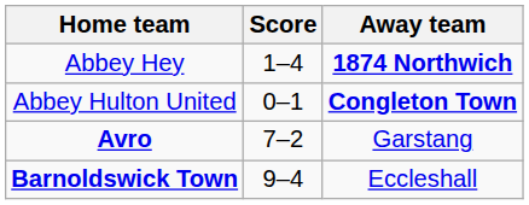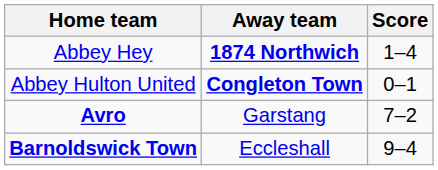 <table class="wikitable" style="text-align: center">
 <tr>
 <th>Home team</th>
+<th>Away team</th>
 <th>Score</th>
-<th>Away team</th>
 </tr>
 <tr>
 <td><a href='#'>Abbey Hey</a></td>
+<td><strong><a href='#'>1874 Northwich</a></strong></td>
 <td>1–4</td>
-<td><strong><a href='#'>1874 Northwich</a></strong></td>
 </tr>
 <tr>
 <td><a href='#'>Abbey Hulton United</a></td>
+<td><strong><a href='#'>Congleton Town</a></strong></td>
 <td>0–1</td>
-<td><strong><a href='#'>Congleton Town</a></strong></td>
 </tr>
 <tr>
 <td><strong><a href='#'>Avro</a></strong></td>
+<td><a href='#'>Garstang</a></td>
 <td>7–2</td>
-<td><a href='#'>Garstang</a></td>
 </tr>
 <tr>
 <td><strong><a href='#'>Barnoldswick Town</a></strong></td>
+<td><a href='#'>Eccleshall</a></td>
 <td>9–4</td>
-<td><a href='#'>Eccleshall</a></td>
 </tr>
 </table>
